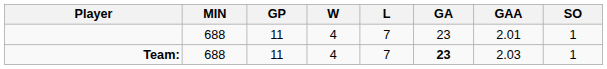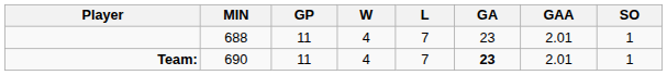 <table class="wikitable sortable" width="60%">
 <tr>
 <th bgcolor="#DDDDFF" width="10%">Player</th>
 <th width="3%" bgcolor="#DDDDFF" title="Minutes played">MIN</th>
 <th width="3%" bgcolor="#DDDDFF" title="Games played in">GP</th>
 <th width="3%" bgcolor="#DDDDFF" title="Games played in">W</th>
 <th width="3%" bgcolor="#DDDDFF"title="Games played in">L</th>
 <th width="3%" bgcolor="#DDDDFF" title="Goals against">GA</th>
 <th width="3%" bgcolor="#DDDDFF" title="Goals against average">GAA</th>
 <th width="3%" bgcolor="#DDDDFF" title="Shut-outs">SO</th>
 </tr>
 <tr align="center">
 <td align="right"></td>
 <td>688</td>
 <td>11</td>
 <td>4</td>
 <td>7</td>
 <td>23</td>
 <td>2.01</td>
 <td>1</td>
 </tr>
 <tr align="center">
 <td align="right"><strong>Team:</strong></td>
-<td>688</td>
+<td>690</td>
 <td>11</td>
 <td>4</td>
 <td>7</td>
 <td><strong>23</strong></td>
-<td>2.03</td>
+<td>2.01</td>
 <td>1</td>
 </tr>
 </table>
